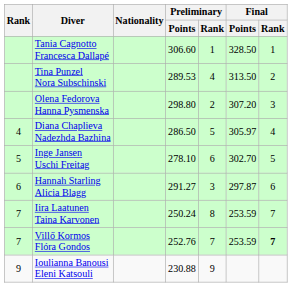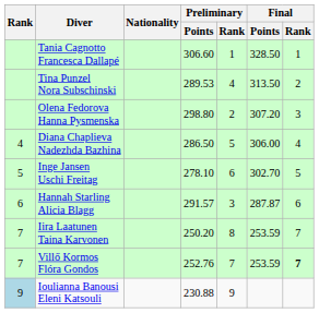 <table class="wikitable sortable" style="text-align:center">
 <tr>
 <th rowspan=2>Rank</th>
 <th rowspan=2>Diver</th>
 <th rowspan=2>Nationality</th>
 <th colspan="2">Preliminary</th>
 <th colspan="2">Final</th>
 </tr>
 <tr>
 <th>Points</th>
 <th>Rank</th>
 <th>Points</th>
 <th>Rank</th>
 </tr>
 <tr bgcolor=ccffcc>
 <td></td>
 <td align=left><a href='#'>Tania Cagnotto</a><br><a href='#'>Francesca Dallapé</a></td>
 <td align=left></td>
 <td>306.60</td>
 <td>1</td>
 <td>328.50</td>
 <td>1</td>
 </tr>
 <tr bgcolor=ccffcc>
 <td></td>
 <td align=left><a href='#'>Tina Punzel</a><br><a href='#'>Nora Subschinski</a></td>
 <td align=left></td>
 <td>289.53</td>
 <td>4</td>
 <td>313.50</td>
 <td>2</td>
 </tr>
 <tr bgcolor=ccffcc>
 <td></td>
 <td align=left><a href='#'>Olena Fedorova</a><br><a href='#'>Hanna Pysmenska</a></td>
 <td align=left></td>
 <td>298.80</td>
 <td>2</td>
 <td>307.20</td>
 <td>3</td>
 </tr>
 <tr bgcolor=ccffcc>
 <td>4</td>
 <td align=left><a href='#'>Diana Chaplieva</a><br><a href='#'>Nadezhda Bazhina</a></td>
 <td align=left></td>
 <td>286.50</td>
 <td>5</td>
-<td>305.97</td>
+<td>306.00</td>
 <td>4</td>
 </tr>
 <tr bgcolor=ccffcc>
 <td>5</td>
 <td align=left><a href='#'>Inge Jansen</a><br><a href='#'>Uschi Freitag</a></td>
 <td align=left></td>
 <td>278.10</td>
 <td>6</td>
 <td>302.70</td>
 <td>5</td>
 </tr>
 <tr bgcolor=ccffcc>
 <td>6</td>
 <td align=left><a href='#'>Hannah Starling</a><br><a href='#'>Alicia Blagg</a></td>
 <td align=left></td>
-<td>291.27</td>
+<td>291.57</td>
 <td>3</td>
-<td>297.87</td>
+<td>287.87</td>
 <td>6</td>
 </tr>
 <tr bgcolor=ccffcc>
 <td>7</td>
 <td align=left><a href='#'>Iira Laatunen</a><br><a href='#'>Taina Karvonen</a></td>
 <td align=left></td>
-<td>250.24</td>
+<td>250.20</td>
 <td>8</td>
 <td>253.59</td>
 <td>7</td>
 </tr>
 <tr bgcolor=ccffcc>
 <td>7</td>
 <td align=left><a href='#'>Villő Kormos</a><br><a href='#'>Flóra Gondos</a></td>
 <td align=left></td>
 <td>252.76</td>
 <td>7</td>
 <td>253.59</td>
 <td><strong>7</strong></td>
 </tr>
 <tr>
-<td>9</td>
+<td style="background: lightblue;">9</td>
 <td align=left><a href='#'>Ioulianna Banousi</a><br><a href='#'>Eleni Katsouli</a></td>
 <td align=left></td>
 <td>230.88</td>
 <td>9</td>
 <td></td>
 <td></td>
 </tr>
 </table>
